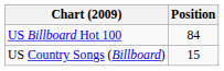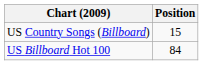 <table class="wikitable">
 <tr>
 <th>Chart (2009)</th>
 <th>Position</th>
 </tr>
 <tr>
+<td>US <a href='#'>Country Songs</a> (<em><a href='#'>Billboard</a></em>)</td>
+<td align="center">15</td>
+</tr>
+<tr>
 <td><a href='#'>US <em>Billboard</em> Hot 100</a></td>
 <td style="text-align:center;">84</td>
 </tr>
-<tr>
-<td>US <a href='#'>Country Songs</a> (<em><a href='#'>Billboard</a></em>)</td>
-<td align="center">15</td>
-</tr>
 </table>
